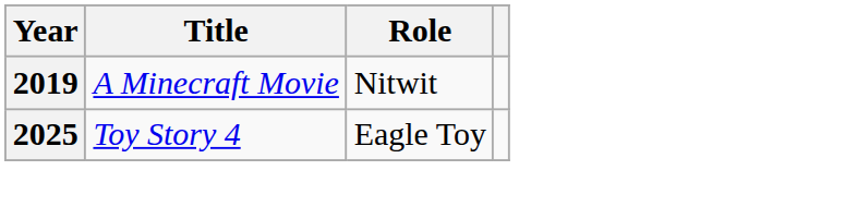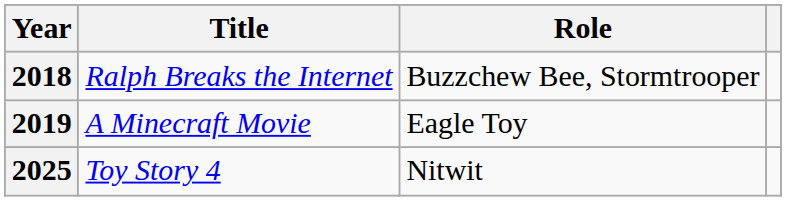 <table class="wikitable sortable">
 <tr>
 <th>Year</th>
 <th>Title</th>
 <th>Role</th>
 <th></th>
 </tr>
 <tr>
+<th>2018</th>
+<td><em><a href='#'>Ralph Breaks the Internet</a> </em></td>
+<td>Buzzchew Bee, Stormtrooper</td>
+<td></td>
+</tr>
+<tr>
 <th>2019</th>
 <td><em><a href='#'>A Minecraft Movie</a> </em></td>
-<td>Nitwit</td>
+<td>Eagle Toy</td>
 <td></td>
 </tr>
 <tr>
 <th>2025</th>
 <td><em><a href='#'>Toy Story 4</a> </em></td>
-<td>Eagle Toy</td>
+<td>Nitwit</td>
 <td></td>
 </tr>
 </table>
